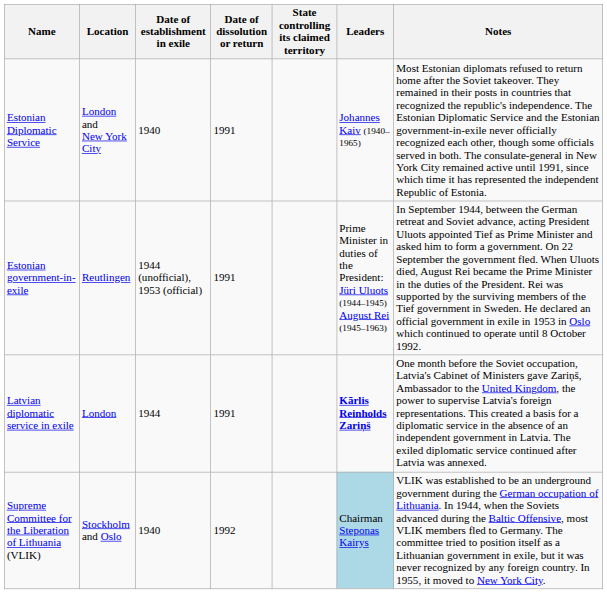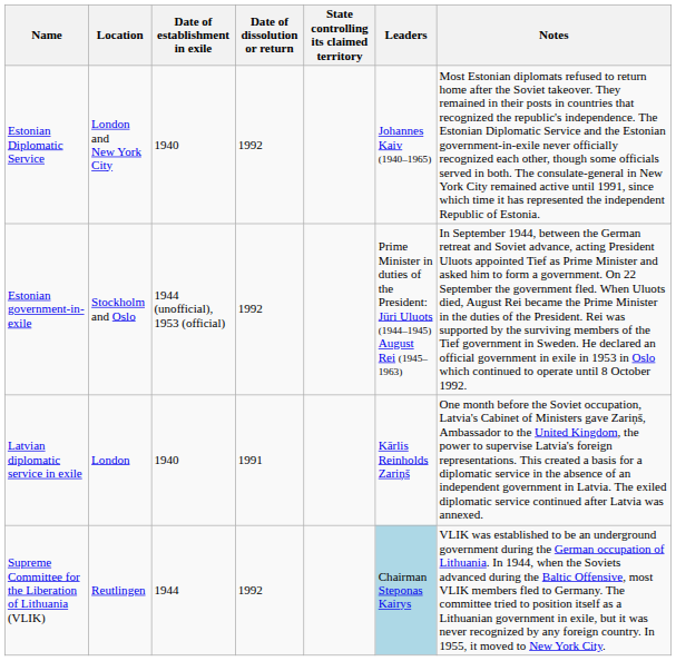 <table class="wikitable">
 <tr>
 <th>Name</th>
 <th>Location</th>
 <th>Date of establishment in exile</th>
 <th>Date of dissolution or return</th>
 <th>State controlling its claimed territory</th>
 <th>Leaders</th>
 <th>Notes</th>
 </tr>
 <tr>
 <td> <a href='#'>Estonian Diplomatic Service</a></td>
 <td><a href='#'>London</a> and<br><a href='#'>New York City</a></td>
 <td>1940</td>
-<td>1991</td>
+<td>1992</td>
 <td></td>
 <td><a href='#'>Johannes Kaiv</a> <small>(1940–1965)</small></td>
 <td>Most Estonian diplomats refused to return home after the Soviet takeover. They remained in their posts in countries that recognized the republic's independence. The Estonian Diplomatic Service and the Estonian government-in-exile never officially recognized each other, though some officials served in both. The consulate-general in New York City remained active until 1991, since which time it has represented the independent Republic of Estonia.</td>
 </tr>
 <tr>
 <td> <a href='#'>Estonian government-in-exile</a></td>
-<td><a href='#'>Reutlingen</a></td>
+<td><a href='#'>Stockholm</a> and <a href='#'>Oslo</a></td>
 <td>1944 (unofficial), 1953 (official)</td>
-<td>1991</td>
+<td>1992</td>
 <td></td>
 <td>Prime Minister in duties of<br>the President:<br><a href='#'>Jüri Uluots</a> <small>(1944–1945)</small><br><a href='#'>August Rei</a> <small>(1945–1963)</small></td>
 <td>In September 1944, between the German retreat and Soviet advance, acting President Uluots appointed Tief as Prime Minister and asked him to form a government. On 22 September the government fled. When Uluots died, August Rei became the Prime Minister in the duties of the President. Rei was supported by the surviving members of the Tief government in Sweden. He declared an official government in exile in 1953 in <a href='#'>Oslo</a> which continued to operate until 8 October 1992.</td>
 </tr>
 <tr>
 <td> <a href='#'>Latvian diplomatic service in exile</a></td>
 <td><a href='#'>London</a></td>
-<td>1944</td>
+<td>1940</td>
 <td>1991</td>
 <td></td>
-<td><strong><a href='#'>Kārlis Reinholds Zariņš</a></strong></td>
+<td><a href='#'>Kārlis Reinholds Zariņš</a></td>
 <td>One month before the Soviet occupation, Latvia's Cabinet of Ministers gave Zariņš, Ambassador to the <a href='#'>United Kingdom</a>, the power to supervise Latvia's foreign representations. This created a basis for a diplomatic service in the absence of an independent government in Latvia. The exiled diplomatic service continued after Latvia was annexed.</td>
 </tr>
 <tr>
 <td> <a href='#'>Supreme Committee for the Liberation of Lithuania</a> (VLIK)</td>
-<td><a href='#'>Stockholm</a> and <a href='#'>Oslo</a></td>
-<td>1940</td>
+<td><a href='#'>Reutlingen</a></td>
+<td>1944</td>
 <td>1992</td>
 <td></td>
 <td style="background: lightblue;">Chairman <a href='#'>Steponas Kairys</a></td>
 <td>VLIK was established to be an underground government during the <a href='#'>German occupation of Lithuania</a>. In 1944, when the Soviets advanced during the <a href='#'>Baltic Offensive</a>, most VLIK members fled to Germany. The committee tried to position itself as a Lithuanian government in exile, but it was never recognized by any foreign country. In 1955, it moved to <a href='#'>New York City</a>.</td>
 </tr>
 </table>
